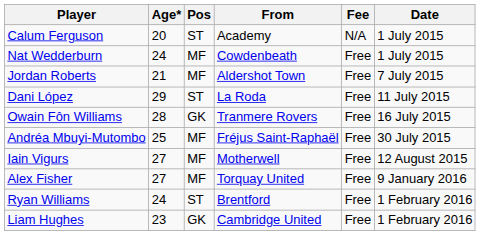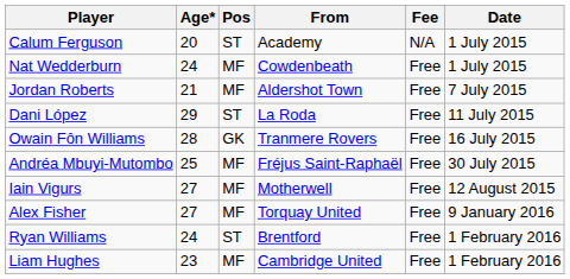 <table class="wikitable">
 <tr>
 <th>Player</th>
 <th>Age*</th>
 <th>Pos</th>
 <th>From</th>
 <th>Fee</th>
 <th>Date</th>
 </tr>
 <tr>
 <td> <a href='#'>Calum Ferguson</a></td>
 <td>20</td>
 <td>ST</td>
 <td>Academy</td>
 <td>N/A</td>
 <td>1 July 2015</td>
 </tr>
 <tr>
 <td> <a href='#'>Nat Wedderburn</a></td>
 <td>24</td>
 <td>MF</td>
 <td> <a href='#'>Cowdenbeath</a></td>
 <td>Free</td>
 <td>1 July 2015</td>
 </tr>
 <tr>
 <td> <a href='#'>Jordan Roberts</a></td>
 <td>21</td>
 <td>MF</td>
 <td> <a href='#'>Aldershot Town</a></td>
 <td>Free</td>
 <td>7 July 2015</td>
 </tr>
 <tr>
 <td> <a href='#'>Dani López</a></td>
 <td>29</td>
 <td>ST</td>
 <td> <a href='#'>La Roda</a></td>
 <td>Free</td>
 <td>11 July 2015</td>
 </tr>
 <tr>
 <td> <a href='#'>Owain Fôn Williams</a></td>
 <td>28</td>
 <td>GK</td>
 <td> <a href='#'>Tranmere Rovers</a></td>
 <td>Free</td>
 <td>16 July 2015</td>
 </tr>
 <tr>
 <td> <a href='#'>Andréa Mbuyi-Mutombo</a></td>
 <td>25</td>
 <td>MF</td>
 <td> <a href='#'>Fréjus Saint-Raphaël</a></td>
 <td>Free</td>
 <td>30 July 2015</td>
 </tr>
 <tr>
 <td> <a href='#'>Iain Vigurs</a></td>
 <td>27</td>
 <td>MF</td>
 <td> <a href='#'>Motherwell</a></td>
 <td>Free</td>
 <td>12 August 2015</td>
 </tr>
 <tr>
 <td> <a href='#'>Alex Fisher</a></td>
 <td>27</td>
 <td>MF</td>
 <td> <a href='#'>Torquay United</a></td>
 <td>Free</td>
 <td>9 January 2016</td>
 </tr>
 <tr>
 <td> <a href='#'>Ryan Williams</a></td>
 <td>24</td>
 <td>ST</td>
 <td> <a href='#'>Brentford</a></td>
 <td>Free</td>
 <td>1 February 2016</td>
 </tr>
 <tr>
 <td> <a href='#'>Liam Hughes</a></td>
 <td>23</td>
-<td>GK</td>
+<td>MF</td>
 <td> <a href='#'>Cambridge United</a></td>
 <td>Free</td>
 <td>1 February 2016</td>
 </tr>
 </table>
